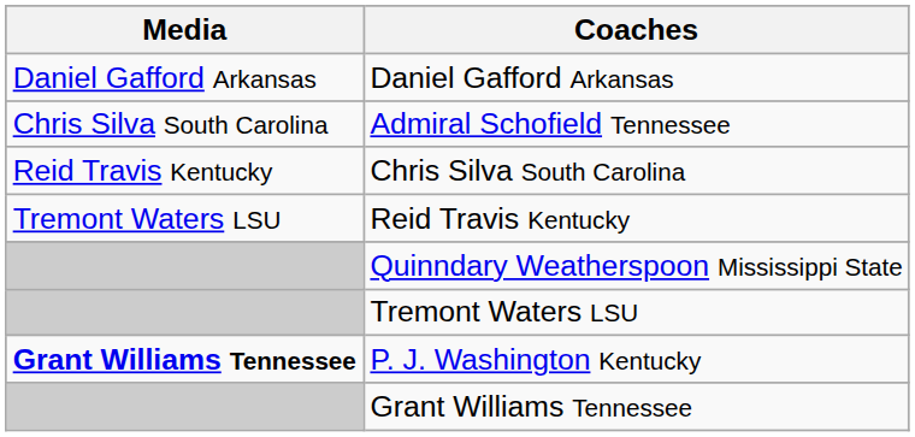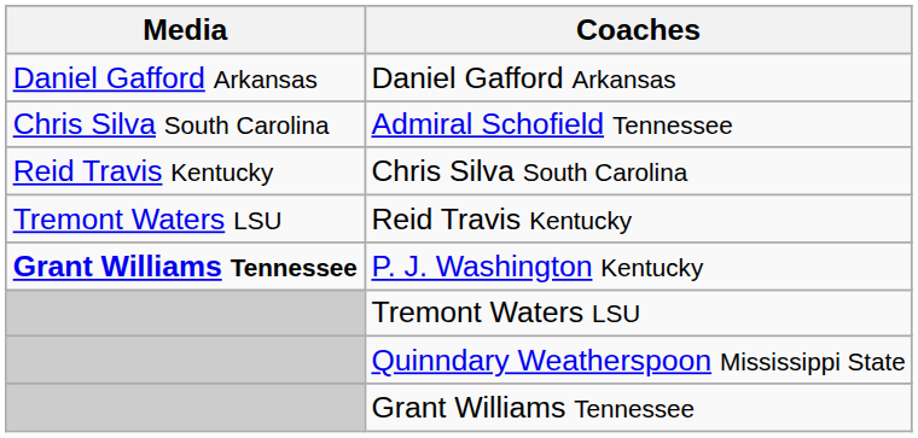 <table class="wikitable" style="white-space:nowrap; font-size:90%;">
 <tr>
 <th>Media</th>
 <th>Coaches</th>
 </tr>
 <tr>
 <td><a href='#'>Daniel Gafford</a> <small>Arkansas</small></td>
 <td>Daniel Gafford <small>Arkansas</small></td>
 </tr>
 <tr>
 <td><a href='#'>Chris Silva</a> <small>South Carolina</small></td>
 <td><a href='#'>Admiral Schofield</a> <small>Tennessee</small></td>
 </tr>
 <tr>
 <td><a href='#'>Reid Travis</a> <small>Kentucky</small></td>
 <td>Chris Silva <small>South Carolina</small></td>
 </tr>
 <tr>
 <td><a href='#'>Tremont Waters</a> <small>LSU</small></td>
 <td>Reid Travis <small>Kentucky</small></td>
 </tr>
 <tr>
-<td style="background:#ccc;"></td>
-<td><a href='#'>Quinndary Weatherspoon</a> <small>Mississippi State</small></td>
+<td><strong><a href='#'>Grant Williams</a> <small>Tennessee</small></strong></td>
+<td><a href='#'>P. J. Washington</a> <small>Kentucky</small></td>
 </tr>
 <tr>
 <td style="background:#ccc;"></td>
 <td>Tremont Waters <small>LSU</small></td>
 </tr>
 <tr>
-<td><strong><a href='#'>Grant Williams</a> <small>Tennessee</small></strong></td>
-<td><a href='#'>P. J. Washington</a> <small>Kentucky</small></td>
+<td style="background:#ccc;"></td>
+<td><a href='#'>Quinndary Weatherspoon</a> <small>Mississippi State</small></td>
 </tr>
 <tr>
 <td style="background:#ccc;"></td>
 <td>Grant Williams <small>Tennessee</small></td>
 </tr>
 </table>
